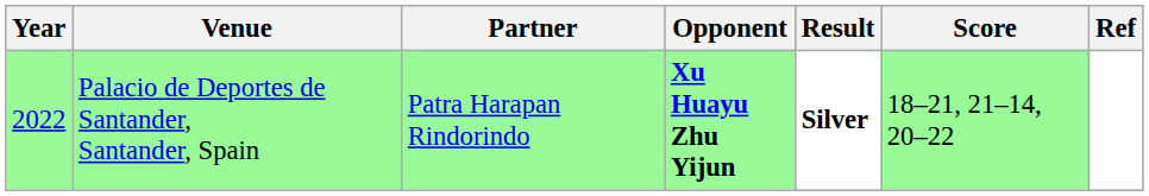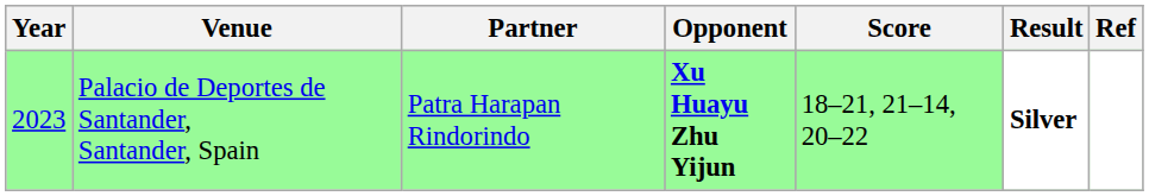 <table class="sortable wikitable" style="font-size: 90%;">
 <tr>
 <th>Year</th>
 <th>Venue</th>
 <th>Partner</th>
 <th>Opponent</th>
+<th>Score</th>
 <th>Result</th>
-<th>Score</th>
 <th>Ref</th>
 </tr>
 <tr style="background:#98FB98">
-<td align="center"><a href='#'>2022</a></td>
+<td align="center"><a href='#'>2023</a></td>
 <td align="left"><a href='#'>Palacio de Deportes de Santander</a>,<br><a href='#'>Santander</a>, Spain</td>
 <td align="left"> <a href='#'>Patra Harapan Rindorindo</a></td>
 <td align="left"><strong> <a href='#'>Xu Huayu</a><br> Zhu Yijun</strong></td>
+<td align="left">18–21, 21–14, 20–22</td>
 <td style="text-align:left; background:white"> <strong>Silver</strong></td>
-<td align="left">18–21, 21–14, 20–22</td>
 <td style="text-align:center; background:white"></td>
 </tr>
 </table>
